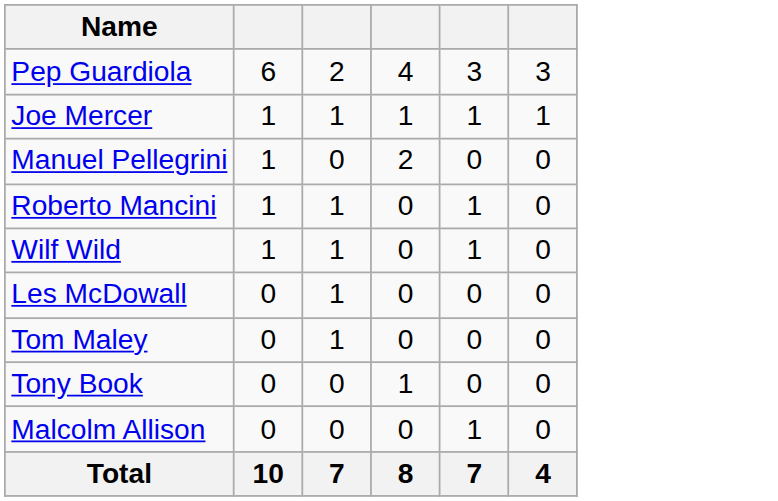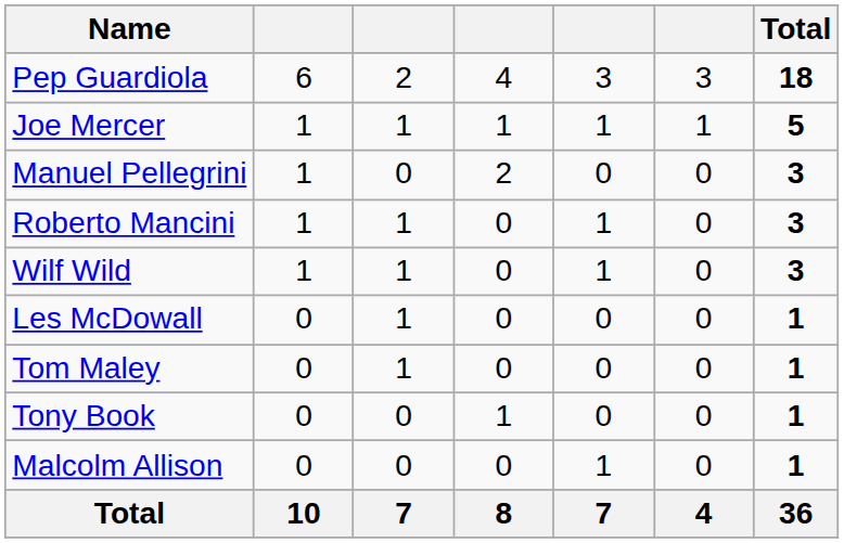 <table class="wikitable sortable" style="text-align:center">
 <tr>
 <th>Name</th>
 <th style="width: 12%"></th>
 <th style="width: 12%"></th>
 <th style="width: 12%"></th>
 <th style="width: 12%"></th>
 <th style="width: 12%"></th>
+<th>Total</th>
 </tr>
 <tr>
 <td align="left"> <a href='#'>Pep Guardiola</a></td>
 <td>6</td>
 <td>2</td>
 <td>4</td>
 <td>3</td>
 <td>3</td>
+<td><strong>18</strong></td>
 </tr>
 <tr>
 <td align="left"> <a href='#'>Joe Mercer</a></td>
 <td>1</td>
 <td>1</td>
 <td>1</td>
 <td>1</td>
 <td>1</td>
+<td><strong>5</strong></td>
 </tr>
 <tr>
 <td align="left"> <a href='#'>Manuel Pellegrini</a></td>
 <td>1</td>
 <td>0</td>
 <td>2</td>
 <td>0</td>
 <td>0</td>
+<td><strong>3</strong></td>
 </tr>
 <tr>
 <td align="left"> <a href='#'>Roberto Mancini</a></td>
 <td>1</td>
 <td>1</td>
 <td>0</td>
 <td>1</td>
 <td>0</td>
+<td><strong>3</strong></td>
 </tr>
 <tr>
 <td align="left"> <a href='#'>Wilf Wild</a></td>
 <td>1</td>
 <td>1</td>
 <td>0</td>
 <td>1</td>
 <td>0</td>
+<td><strong>3</strong></td>
 </tr>
 <tr>
 <td align="left"> <a href='#'>Les McDowall</a></td>
 <td>0</td>
 <td>1</td>
 <td>0</td>
 <td>0</td>
 <td>0</td>
+<td><strong>1</strong></td>
 </tr>
 <tr>
 <td align="left"> <a href='#'>Tom Maley</a></td>
 <td>0</td>
 <td>1</td>
 <td>0</td>
 <td>0</td>
 <td>0</td>
+<td><strong>1</strong></td>
 </tr>
 <tr>
 <td align="left"> <a href='#'>Tony Book</a></td>
 <td>0</td>
 <td>0</td>
 <td>1</td>
 <td>0</td>
 <td>0</td>
+<td><strong>1</strong></td>
 </tr>
 <tr>
 <td align="left"> <a href='#'>Malcolm Allison</a></td>
 <td>0</td>
 <td>0</td>
 <td>0</td>
 <td>1</td>
 <td>0</td>
+<td><strong>1</strong></td>
 </tr>
 <tr class="sortbottom">
 <th align="left"><strong>Total</strong></th>
 <th>10</th>
 <th>7</th>
 <th>8</th>
 <th>7</th>
 <th><strong>4</strong></th>
+<th>36</th>
 </tr>
 </table>
